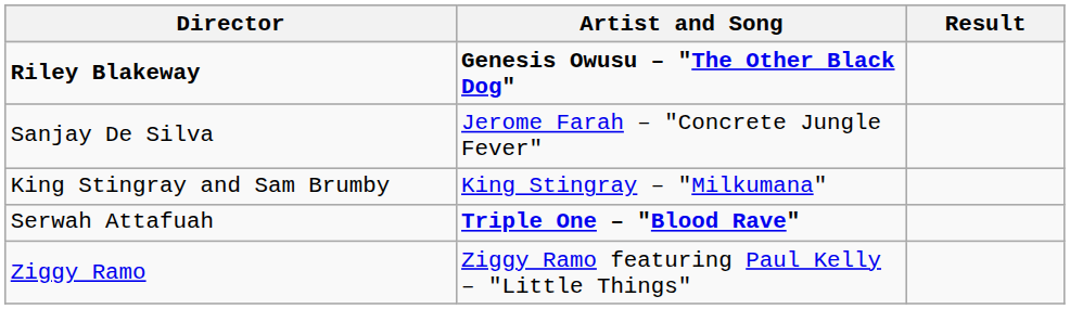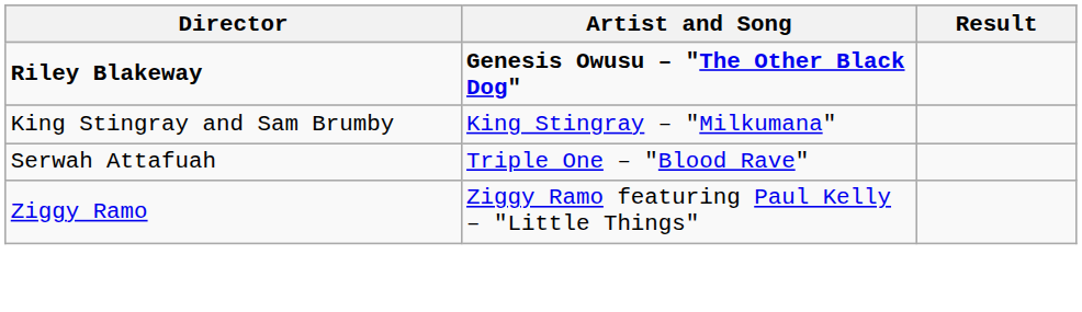 <table class="sortable wikitable">
 <tr bgcolor="#bebebe">
 <th width="19%">Director</th>
 <th width="19%">Artist and Song</th>
 <th width="5%">Result</th>
 </tr>
 <tr>
 <td><strong>Riley Blakeway</strong></td>
 <td><strong>Genesis Owusu – "<a href='#'>The Other Black Dog</a>"</strong></td>
 <td></td>
 </tr>
 <tr>
-<td>Sanjay De Silva</td>
-<td><a href='#'>Jerome Farah</a> – "Concrete Jungle Fever"</td>
-<td></td>
-</tr>
-<tr>
 <td>King Stingray and Sam Brumby</td>
 <td><a href='#'>King Stingray</a> – "<a href='#'>Milkumana</a>"</td>
 <td></td>
 </tr>
 <tr>
 <td>Serwah Attafuah</td>
-<td><strong><a href='#'>Triple One</a> – "<a href='#'>Blood Rave</a>"</strong></td>
+<td><a href='#'>Triple One</a> – "<a href='#'>Blood Rave</a>"</td>
 <td></td>
 </tr>
 <tr>
 <td><a href='#'>Ziggy Ramo</a></td>
 <td><a href='#'>Ziggy Ramo</a> featuring <a href='#'>Paul Kelly</a> – "Little Things"</td>
 <td></td>
 </tr>
 </table>
